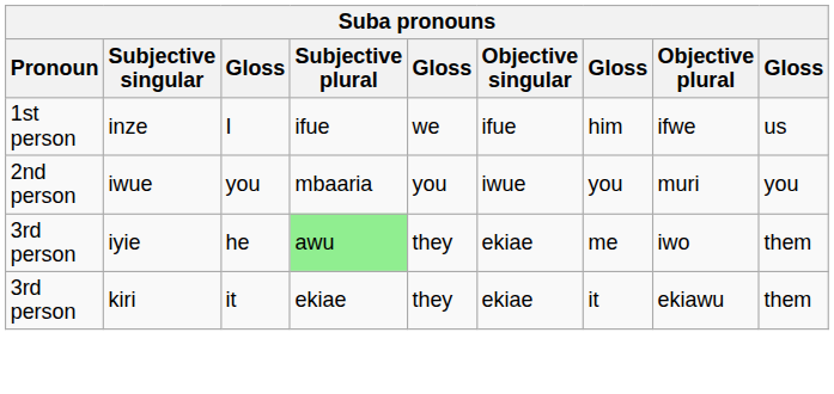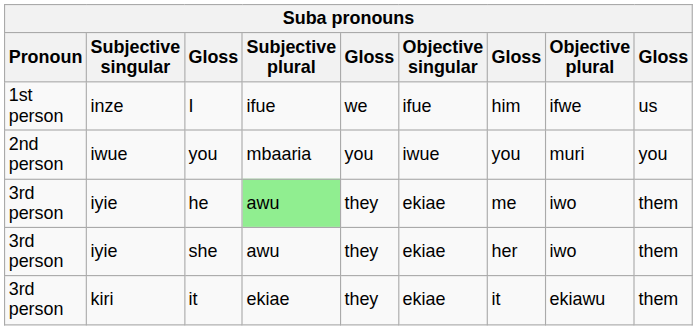 <table class="wikitable">
 <tr>
 <th colspan="9">Suba pronouns</th>
 </tr>
 <tr>
 <th>Pronoun</th>
 <th>Subjective singular</th>
 <th>Gloss</th>
 <th>Subjective plural</th>
 <th>Gloss</th>
 <th>Objective singular</th>
 <th>Gloss</th>
 <th>Objective plural</th>
 <th>Gloss</th>
 </tr>
 <tr>
 <td>1st person</td>
 <td>inze</td>
 <td>I</td>
 <td>ifue</td>
 <td>we</td>
 <td>ifue</td>
 <td>him</td>
 <td>ifwe</td>
 <td>us</td>
 </tr>
 <tr>
 <td>2nd person</td>
 <td>iwue</td>
 <td>you</td>
 <td>mbaaria</td>
 <td>you</td>
 <td>iwue</td>
 <td>you</td>
 <td>muri</td>
 <td>you</td>
 </tr>
 <tr>
 <td>3rd person</td>
 <td>iyie</td>
 <td>he</td>
 <td style="background: lightgreen;">awu</td>
 <td>they</td>
 <td>ekiae</td>
 <td>me</td>
 <td>iwo</td>
 <td>them</td>
 </tr>
 <tr>
 <td>3rd person</td>
+<td>iyie</td>
+<td>she</td>
+<td>awu</td>
+<td>they</td>
+<td>ekiae</td>
+<td>her</td>
+<td>iwo</td>
+<td>them</td>
+</tr>
+<tr>
+<td>3rd person</td>
 <td>kiri</td>
 <td>it</td>
 <td>ekiae</td>
 <td>they</td>
 <td>ekiae</td>
 <td>it</td>
 <td>ekiawu</td>
 <td>them</td>
 </tr>
 </table>
